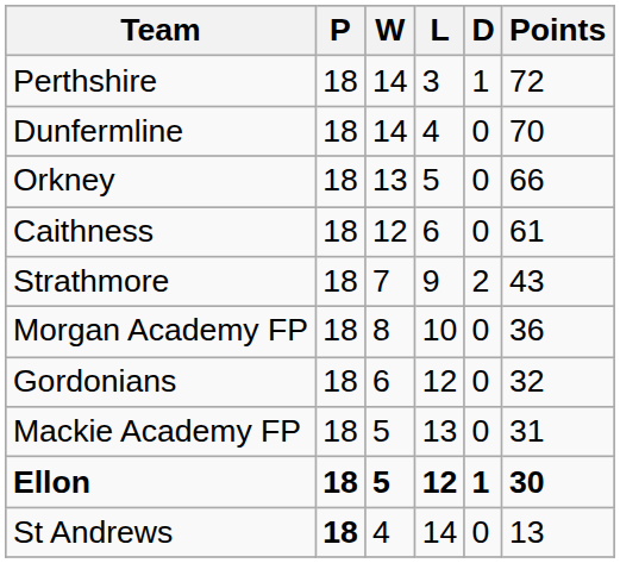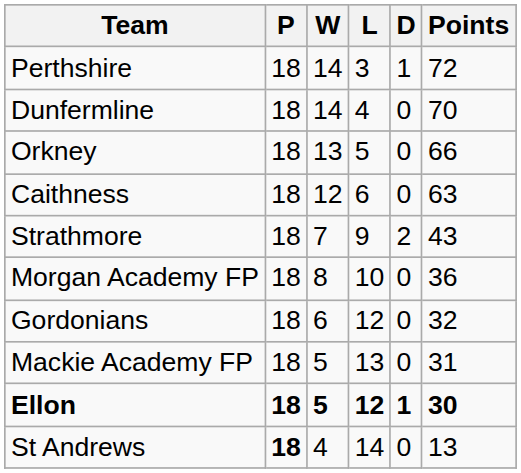 <table class="wikitable">
 <tr>
 <th>Team</th>
 <th>P</th>
 <th>W</th>
 <th>L</th>
 <th>D</th>
 <th>Points</th>
 </tr>
 <tr>
 <td>Perthshire</td>
 <td>18</td>
 <td>14</td>
 <td>3</td>
 <td>1</td>
 <td>72</td>
 </tr>
 <tr>
 <td>Dunfermline</td>
 <td>18</td>
 <td>14</td>
 <td>4</td>
 <td>0</td>
 <td>70</td>
 </tr>
 <tr>
 <td>Orkney</td>
 <td>18</td>
 <td>13</td>
 <td>5</td>
 <td>0</td>
 <td>66</td>
 </tr>
 <tr>
 <td>Caithness</td>
 <td>18</td>
 <td>12</td>
 <td>6</td>
 <td>0</td>
-<td>61</td>
+<td>63</td>
 </tr>
 <tr>
 <td>Strathmore</td>
 <td>18</td>
 <td>7</td>
 <td>9</td>
 <td>2</td>
 <td>43</td>
 </tr>
 <tr>
 <td>Morgan Academy FP</td>
 <td>18</td>
 <td>8</td>
 <td>10</td>
 <td>0</td>
 <td>36</td>
 </tr>
 <tr>
 <td>Gordonians</td>
 <td>18</td>
 <td>6</td>
 <td>12</td>
 <td>0</td>
 <td>32</td>
 </tr>
 <tr>
 <td>Mackie Academy FP</td>
 <td>18</td>
 <td>5</td>
 <td>13</td>
 <td>0</td>
 <td>31</td>
 </tr>
 <tr>
 <td><strong>Ellon</strong></td>
 <td><strong>18</strong></td>
 <td><strong>5</strong></td>
 <td><strong>12</strong></td>
 <td><strong>1</strong></td>
 <td><strong>30</strong></td>
 </tr>
 <tr>
 <td>St Andrews</td>
 <td><strong>18</strong></td>
 <td>4</td>
 <td>14</td>
 <td>0</td>
 <td>13</td>
 </tr>
 </table>
